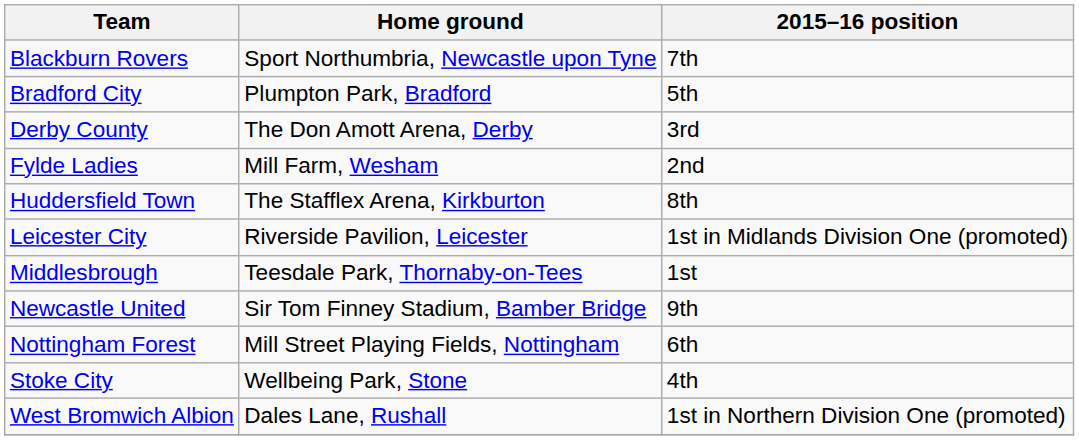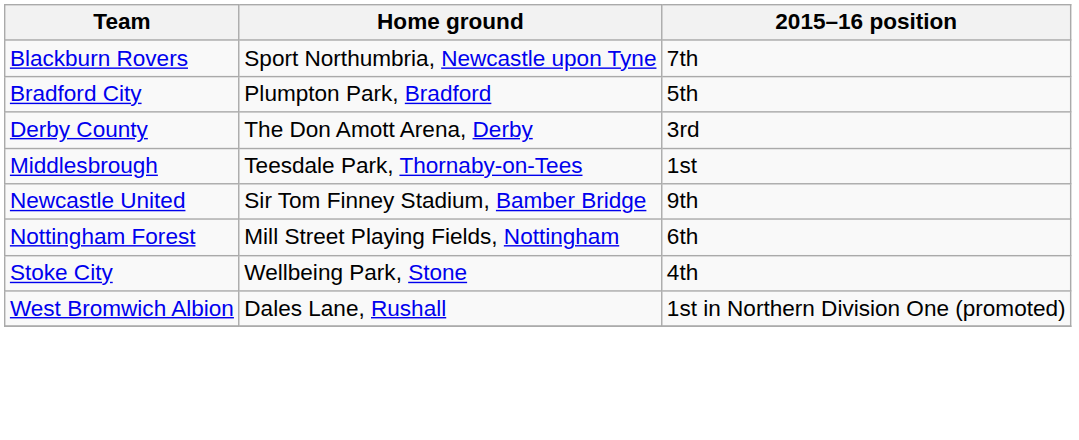 <table class=wikitable>
 <tr>
 <th>Team</th>
 <th>Home ground</th>
 <th>2015–16 position</th>
 </tr>
 <tr>
 <td><a href='#'>Blackburn Rovers</a></td>
 <td>Sport Northumbria, <a href='#'>Newcastle upon Tyne</a></td>
 <td>7th</td>
 </tr>
 <tr>
 <td><a href='#'>Bradford City</a></td>
 <td>Plumpton Park, <a href='#'>Bradford</a></td>
 <td>5th</td>
 </tr>
 <tr>
 <td><a href='#'>Derby County</a></td>
 <td>The Don Amott Arena, <a href='#'>Derby</a></td>
 <td>3rd</td>
-</tr>
-<tr>
-<td><a href='#'>Fylde Ladies</a></td>
-<td>Mill Farm, <a href='#'>Wesham</a></td>
-<td>2nd</td>
-</tr>
-<tr>
-<td><a href='#'>Huddersfield Town</a></td>
-<td>The Stafflex Arena, <a href='#'>Kirkburton</a></td>
-<td>8th</td>
-</tr>
-<tr>
-<td><a href='#'>Leicester City </a></td>
-<td>Riverside Pavilion, <a href='#'>Leicester</a></td>
-<td>1st in Midlands Division One (promoted)</td>
 </tr>
 <tr>
 <td><a href='#'>Middlesbrough</a></td>
 <td>Teesdale Park, <a href='#'>Thornaby-on-Tees</a></td>
 <td>1st</td>
 </tr>
 <tr>
 <td><a href='#'>Newcastle United</a></td>
 <td>Sir Tom Finney Stadium, <a href='#'>Bamber Bridge</a></td>
 <td>9th</td>
 </tr>
 <tr>
 <td><a href='#'>Nottingham Forest</a></td>
 <td>Mill Street Playing Fields, <a href='#'>Nottingham</a></td>
 <td>6th</td>
 </tr>
 <tr>
 <td><a href='#'>Stoke City</a></td>
 <td>Wellbeing Park, <a href='#'>Stone</a></td>
 <td>4th</td>
 </tr>
 <tr>
 <td><a href='#'>West Bromwich Albion</a></td>
 <td>Dales Lane, <a href='#'>Rushall</a></td>
 <td>1st in Northern Division One (promoted)</td>
 </tr>
 <tr>
 </tr>
 </table>
